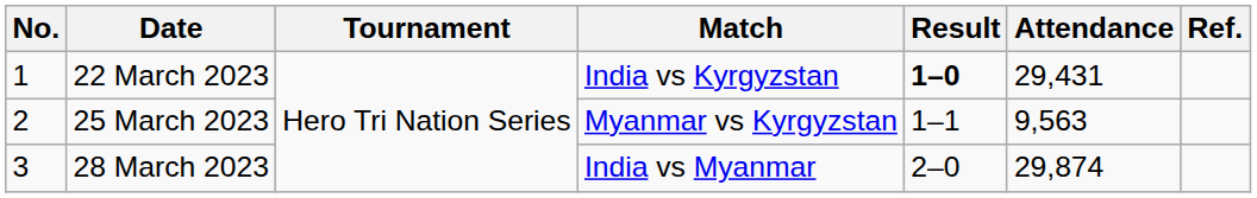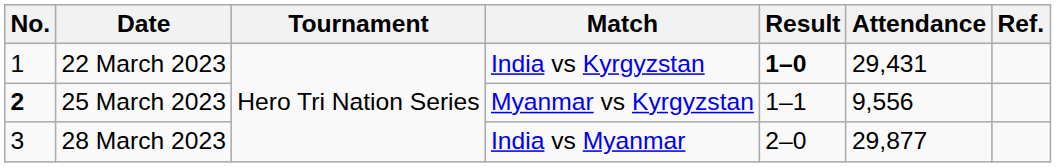 <table Class = wikitable>
 <tr>
 <th>No.</th>
 <th>Date</th>
 <th>Tournament</th>
 <th>Match</th>
 <th>Result</th>
 <th>Attendance</th>
 <th>Ref.</th>
 </tr>
 <tr>
 <td>1</td>
 <td>22 March 2023</td>
 <td rowspan=3>Hero Tri Nation Series</td>
 <td><a href='#'>India</a> vs <a href='#'>Kyrgyzstan</a></td>
 <td><strong>1–0</strong></td>
 <td>29,431</td>
 <td></td>
 </tr>
 <tr>
-<td>2</td>
+<td><strong>2</strong></td>
 <td>25 March 2023</td>
 <td><a href='#'>Myanmar</a> vs <a href='#'>Kyrgyzstan</a></td>
 <td>1–1</td>
-<td>9,563</td>
+<td>9,556</td>
 <td></td>
 </tr>
 <tr>
 <td>3</td>
 <td>28 March 2023</td>
 <td><a href='#'>India</a> vs <a href='#'>Myanmar</a></td>
 <td>2–0</td>
-<td>29,874</td>
+<td>29,877</td>
 <td></td>
 </tr>
 </table>
